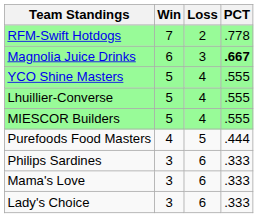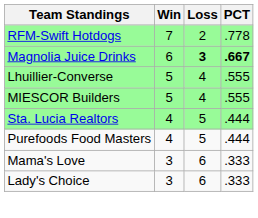 <table class="wikitable">
 <tr>
 <th>Team Standings</th>
 <th>Win</th>
 <th>Loss</th>
 <th>PCT</th>
 </tr>
 <tr align="center" bgcolor=#98fb98>
 <td align="left"><a href='#'>RFM-Swift Hotdogs</a></td>
 <td>7</td>
 <td>2</td>
 <td>.778</td>
 </tr>
 <tr align="center" bgcolor=#98fb98>
 <td align="left"><a href='#'>Magnolia Juice Drinks</a></td>
 <td>6</td>
-<td>3</td>
+<td><strong>3</strong></td>
 <td><strong>.667</strong></td>
-</tr>
-<tr align="center" bgcolor=#98fb98>
-<td align="left"><a href='#'>YCO Shine Masters</a></td>
-<td>5</td>
-<td>4</td>
-<td>.555</td>
 </tr>
 <tr align="center" bgcolor=#98fb98>
 <td align="left">Lhuillier-Converse</td>
 <td>5</td>
 <td>4</td>
 <td>.555</td>
 </tr>
 <tr align="center" bgcolor=#98fb98>
 <td align="left">MIESCOR Builders</td>
 <td>5</td>
 <td>4</td>
 <td>.555</td>
 </tr>
+<tr align="center" bgcolor=#98fb98>
+<td align="left"><a href='#'>Sta. Lucia Realtors</a></td>
+<td>4</td>
+<td>5</td>
+<td>.444</td>
+</tr>
 <tr align="center" bgcolor=>
 <td align="left">Purefoods Food Masters</td>
 <td>4</td>
 <td>5</td>
 <td>.444</td>
-</tr>
-<tr align="center" bgcolor=>
-<td align="left">Philips Sardines</td>
-<td>3</td>
-<td>6</td>
-<td>.333</td>
 </tr>
 <tr align="center" bgcolor=>
 <td align="left">Mama's Love</td>
 <td>3</td>
 <td>6</td>
 <td>.333</td>
 </tr>
 <tr align="center" bgcolor=>
 <td align="left">Lady's Choice</td>
 <td>3</td>
 <td>6</td>
 <td>.333</td>
 </tr>
 </table>
